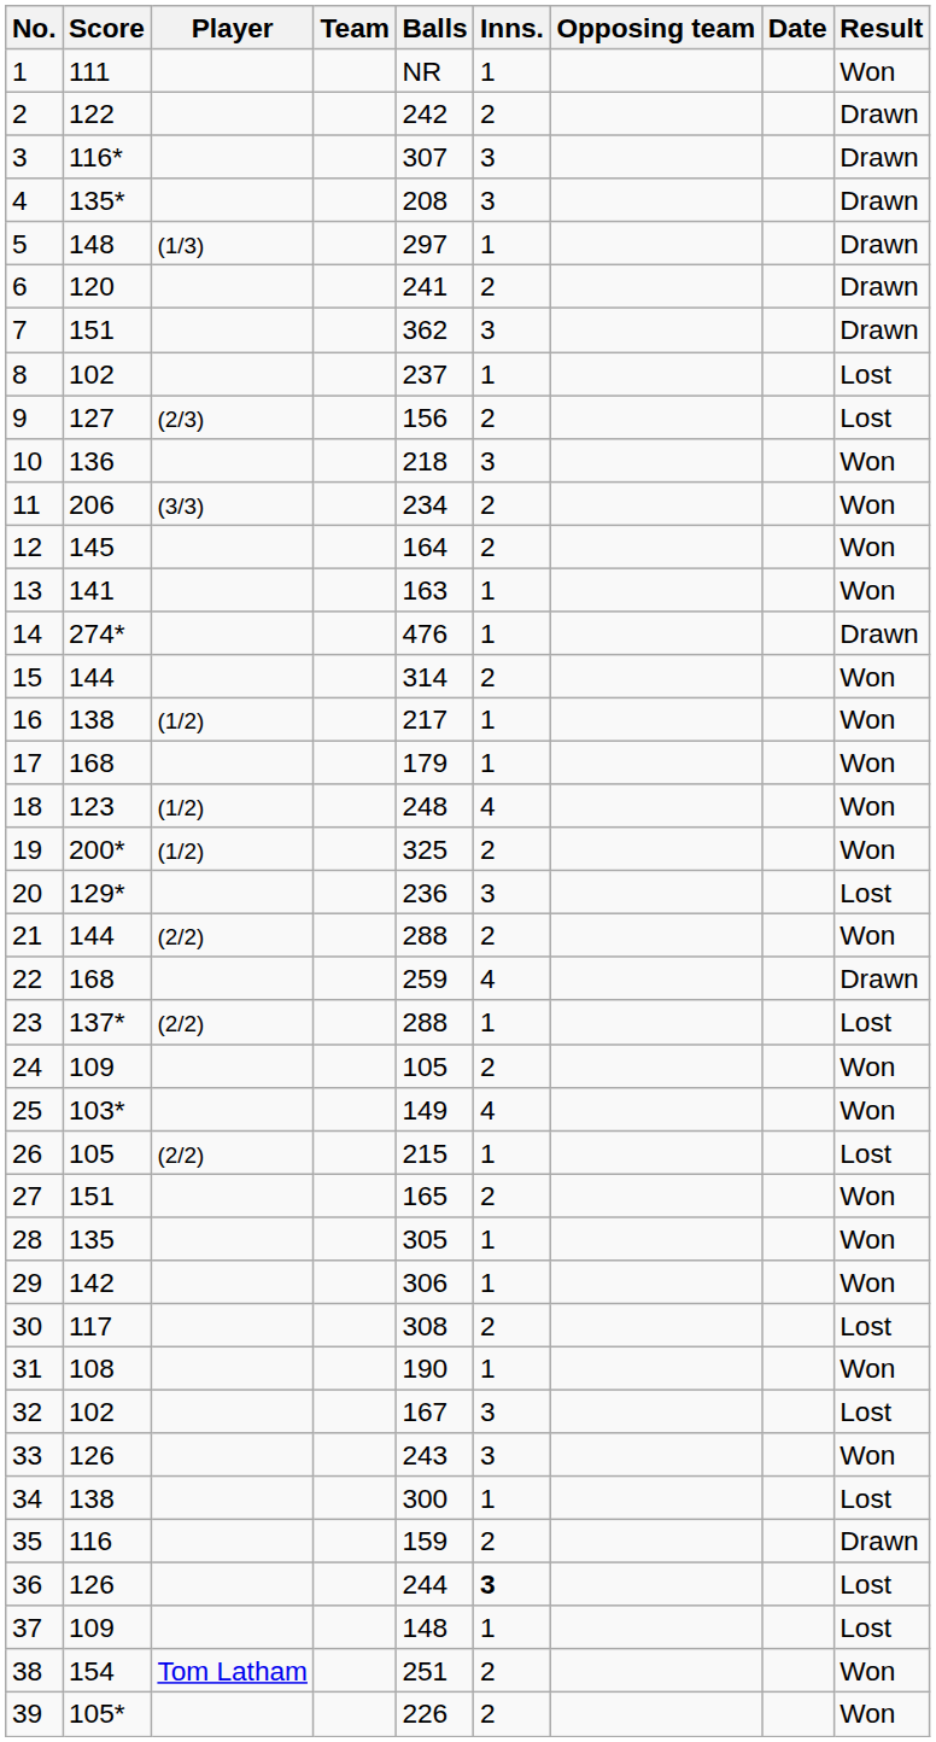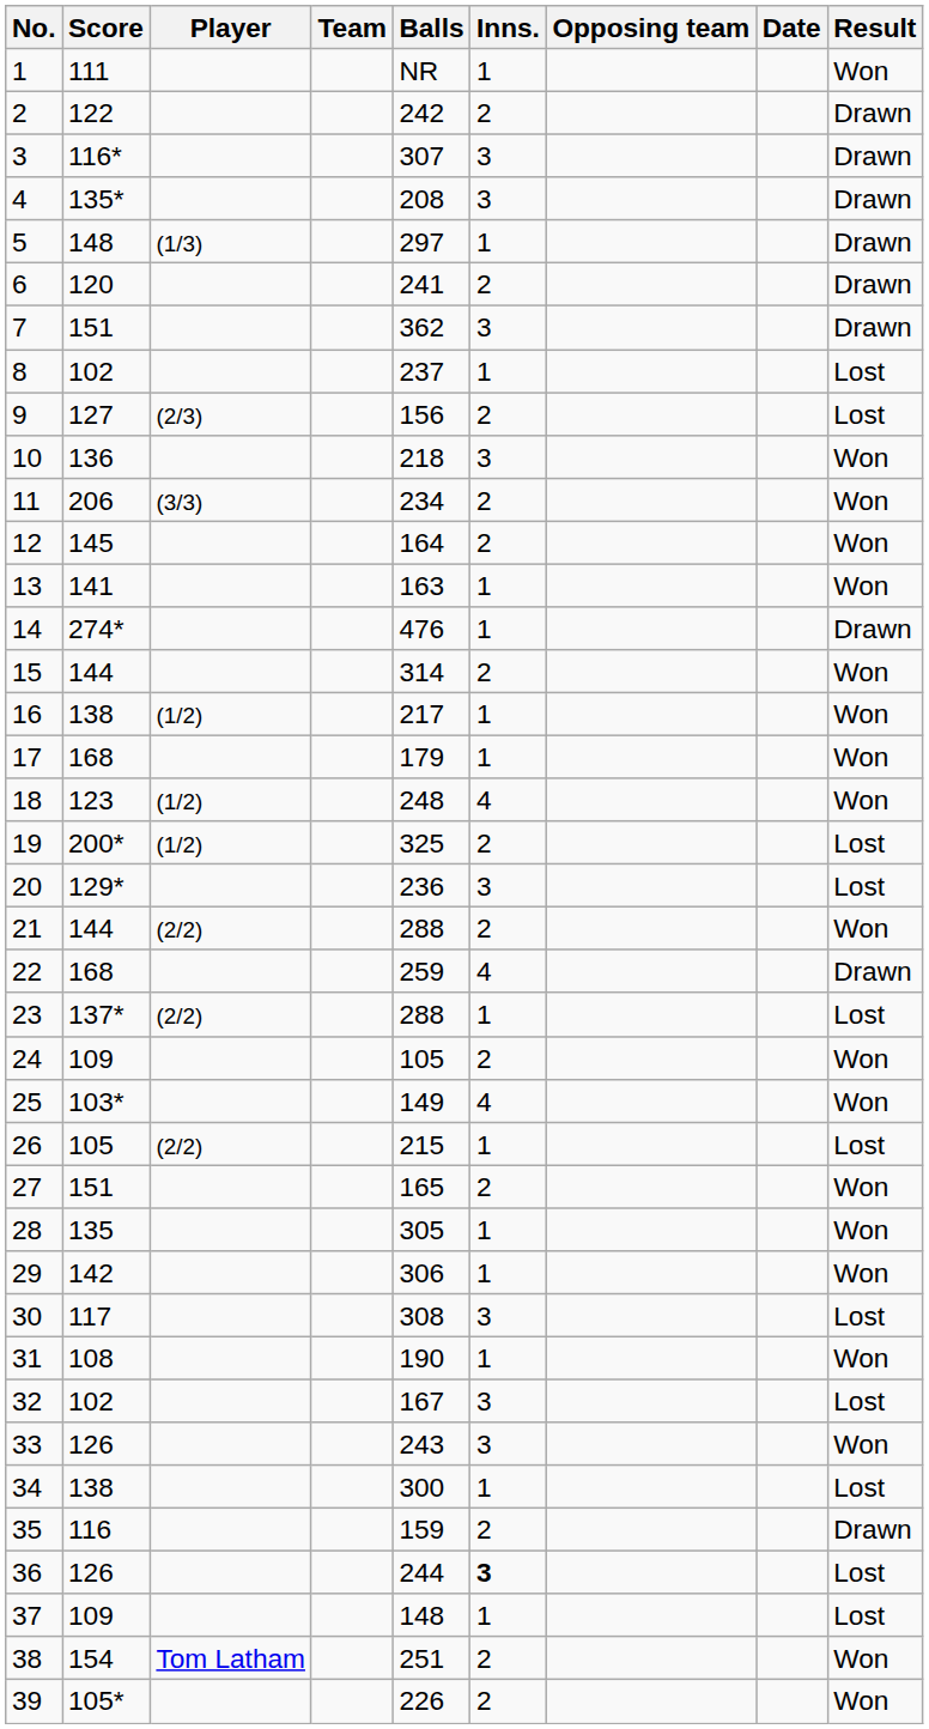 <table class="wikitable sortable" style="font-size:95%">
 <tr>
 <th>No.</th>
 <th>Score</th>
 <th>Player</th>
 <th>Team</th>
 <th>Balls</th>
 <th>Inns.</th>
 <th>Opposing team</th>
 <th>Date</th>
 <th>Result</th>
 </tr>
 <tr>
 <td>1</td>
 <td>111</td>
 <td></td>
 <td></td>
 <td> NR</td>
 <td>1</td>
 <td></td>
 <td></td>
 <td>Won</td>
 </tr>
 <tr>
 <td>2</td>
 <td>122</td>
 <td></td>
 <td></td>
 <td> 242</td>
 <td>2</td>
 <td></td>
 <td></td>
 <td>Drawn</td>
 </tr>
 <tr>
 <td>3</td>
 <td>116*</td>
 <td></td>
 <td></td>
 <td> 307</td>
 <td>3</td>
 <td></td>
 <td></td>
 <td>Drawn</td>
 </tr>
 <tr>
 <td>4</td>
 <td>135*</td>
 <td></td>
 <td></td>
 <td> 208</td>
 <td>3</td>
 <td></td>
 <td></td>
 <td>Drawn</td>
 </tr>
 <tr>
 <td>5</td>
 <td>148</td>
 <td> <small>(1/3)</small></td>
 <td></td>
 <td> 297</td>
 <td>1</td>
 <td></td>
 <td></td>
 <td>Drawn</td>
 </tr>
 <tr>
 <td>6</td>
 <td>120</td>
 <td></td>
 <td></td>
 <td> 241</td>
 <td>2</td>
 <td></td>
 <td></td>
 <td>Drawn</td>
 </tr>
 <tr>
 <td>7</td>
 <td>151</td>
 <td></td>
 <td></td>
 <td> 362</td>
 <td>3</td>
 <td></td>
 <td></td>
 <td>Drawn</td>
 </tr>
 <tr>
 <td>8</td>
 <td>102</td>
 <td></td>
 <td></td>
 <td> 237</td>
 <td>1</td>
 <td></td>
 <td></td>
 <td>Lost</td>
 </tr>
 <tr>
 <td>9</td>
 <td>127</td>
 <td> <small>(2/3)</small></td>
 <td></td>
 <td> 156</td>
 <td>2</td>
 <td></td>
 <td></td>
 <td>Lost</td>
 </tr>
 <tr>
 <td>10</td>
 <td>136</td>
 <td></td>
 <td></td>
 <td> 218</td>
 <td>3</td>
 <td></td>
 <td></td>
 <td>Won</td>
 </tr>
 <tr>
 <td>11</td>
 <td>206</td>
 <td> <small>(3/3)</small></td>
 <td></td>
 <td> 234</td>
 <td>2</td>
 <td></td>
 <td></td>
 <td>Won</td>
 </tr>
 <tr>
 <td>12</td>
 <td>145</td>
 <td></td>
 <td></td>
 <td> 164</td>
 <td>2</td>
 <td></td>
 <td></td>
 <td>Won</td>
 </tr>
 <tr>
 <td>13</td>
 <td>141</td>
 <td></td>
 <td></td>
 <td> 163</td>
 <td>1</td>
 <td></td>
 <td></td>
 <td>Won</td>
 </tr>
 <tr>
 <td>14</td>
 <td>274*</td>
 <td></td>
 <td></td>
 <td> 476</td>
 <td>1</td>
 <td></td>
 <td></td>
 <td>Drawn</td>
 </tr>
 <tr>
 <td>15</td>
 <td>144</td>
 <td></td>
 <td></td>
 <td> 314</td>
 <td>2</td>
 <td></td>
 <td></td>
 <td>Won</td>
 </tr>
 <tr>
 <td>16</td>
 <td>138</td>
 <td> <small>(1/2)</small></td>
 <td></td>
 <td> 217</td>
 <td>1</td>
 <td></td>
 <td></td>
 <td>Won</td>
 </tr>
 <tr>
 <td>17</td>
 <td>168</td>
 <td></td>
 <td></td>
 <td> 179</td>
 <td>1</td>
 <td></td>
 <td></td>
 <td>Won</td>
 </tr>
 <tr>
 <td>18</td>
 <td>123</td>
 <td> <small>(1/2)</small></td>
 <td></td>
 <td> 248</td>
 <td>4</td>
 <td></td>
 <td></td>
 <td>Won</td>
 </tr>
 <tr>
 <td>19</td>
 <td>200*</td>
 <td> <small>(1/2)</small></td>
 <td></td>
 <td> 325</td>
 <td>2</td>
 <td></td>
 <td></td>
-<td>Won</td>
+<td>Lost</td>
 </tr>
 <tr>
 <td>20</td>
 <td>129*</td>
 <td></td>
 <td></td>
 <td> 236</td>
 <td>3</td>
 <td></td>
 <td></td>
 <td>Lost</td>
 </tr>
 <tr>
 <td>21</td>
 <td>144</td>
 <td> <small>(2/2)</small></td>
 <td></td>
 <td> 288</td>
 <td>2</td>
 <td></td>
 <td></td>
 <td>Won</td>
 </tr>
 <tr>
 <td>22</td>
 <td>168</td>
 <td></td>
 <td></td>
 <td> 259</td>
 <td>4</td>
 <td></td>
 <td></td>
 <td>Drawn</td>
 </tr>
 <tr>
 <td>23</td>
 <td>137*</td>
 <td> <small>(2/2)</small></td>
 <td></td>
 <td> 288</td>
 <td>1</td>
 <td></td>
 <td></td>
 <td>Lost</td>
 </tr>
 <tr>
 <td>24</td>
 <td>109</td>
 <td></td>
 <td></td>
 <td> 105</td>
 <td>2</td>
 <td></td>
 <td></td>
 <td>Won</td>
 </tr>
 <tr>
 <td>25</td>
 <td>103*</td>
 <td></td>
 <td></td>
 <td> 149</td>
 <td>4</td>
 <td></td>
 <td></td>
 <td>Won</td>
 </tr>
 <tr>
 <td>26</td>
 <td>105</td>
 <td> <small>(2/2)</small></td>
 <td></td>
 <td> 215</td>
 <td>1</td>
 <td></td>
 <td></td>
 <td>Lost</td>
 </tr>
 <tr>
 <td>27</td>
 <td>151</td>
 <td></td>
 <td></td>
 <td> 165</td>
 <td>2</td>
 <td></td>
 <td></td>
 <td>Won</td>
 </tr>
 <tr>
 <td>28</td>
 <td>135</td>
 <td></td>
 <td></td>
 <td> 305</td>
 <td>1</td>
 <td></td>
 <td></td>
 <td>Won</td>
 </tr>
 <tr>
 <td>29</td>
 <td>142</td>
 <td></td>
 <td></td>
 <td> 306</td>
 <td>1</td>
 <td></td>
 <td></td>
 <td>Won</td>
 </tr>
 <tr>
 <td>30</td>
 <td>117</td>
 <td></td>
 <td></td>
 <td> 308</td>
-<td>2</td>
+<td>3</td>
 <td></td>
 <td></td>
 <td>Lost</td>
 </tr>
 <tr>
 <td>31</td>
 <td>108</td>
 <td></td>
 <td></td>
 <td> 190</td>
 <td>1</td>
 <td></td>
 <td></td>
 <td>Won</td>
 </tr>
 <tr>
 <td>32</td>
 <td>102</td>
 <td></td>
 <td></td>
 <td> 167</td>
 <td>3</td>
 <td></td>
 <td></td>
 <td>Lost</td>
 </tr>
 <tr>
 <td>33</td>
 <td>126</td>
 <td></td>
 <td></td>
 <td> 243</td>
 <td>3</td>
 <td></td>
 <td></td>
 <td>Won</td>
 </tr>
 <tr>
 <td>34</td>
 <td>138</td>
 <td></td>
 <td></td>
 <td> 300</td>
 <td>1</td>
 <td></td>
 <td></td>
 <td>Lost</td>
 </tr>
 <tr>
 <td>35</td>
 <td>116</td>
 <td></td>
 <td></td>
 <td> 159</td>
 <td>2</td>
 <td></td>
 <td></td>
 <td>Drawn</td>
 </tr>
 <tr>
 <td>36</td>
 <td>126</td>
 <td></td>
 <td></td>
 <td> 244</td>
 <td><strong>3</strong></td>
 <td></td>
 <td></td>
 <td>Lost</td>
 </tr>
 <tr>
 <td>37</td>
 <td>109</td>
 <td></td>
 <td></td>
 <td> 148</td>
 <td>1 </td>
 <td></td>
 <td></td>
 <td>Lost</td>
 </tr>
 <tr>
 <td>38</td>
 <td>154</td>
 <td><a href='#'>Tom Latham</a></td>
 <td></td>
 <td> 251</td>
 <td>2 </td>
 <td></td>
 <td></td>
 <td>Won</td>
 </tr>
 <tr>
 <td>39</td>
 <td>105*</td>
 <td></td>
 <td></td>
 <td> 226</td>
 <td>2 </td>
 <td></td>
 <td></td>
 <td>Won</td>
 </tr>
 </table>
